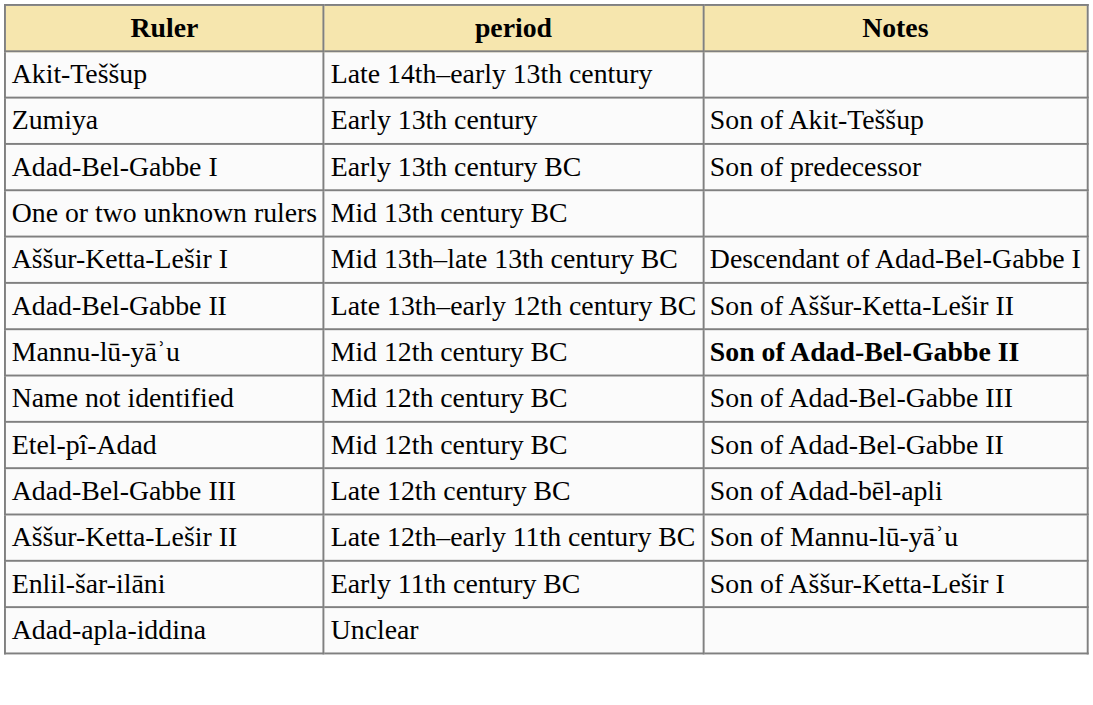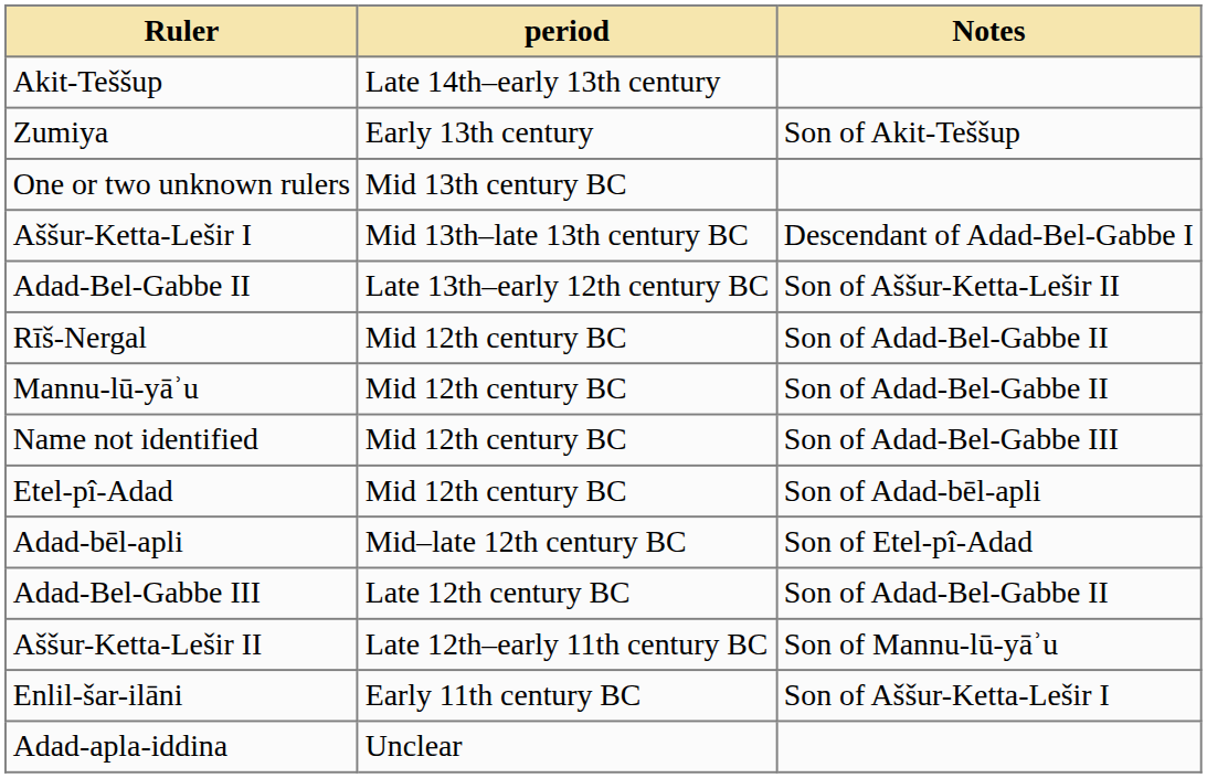 <table class="nowraplinks" cellspacing="0" cellpadding="3" rules="all" style="background:#fbfbfb; border-style: solid; border-width: 1px; font-size:90%; empty-cells:show; border-collapse:collapse">
 <tr style="background:#f6e6ae;">
 <th>Ruler</th>
 <th>period</th>
 <th>Notes</th>
 </tr>
 <tr>
 <td>Akit-Teššup</td>
 <td>Late 14th–early 13th century</td>
 <td></td>
 </tr>
 <tr>
 <td>Zumiya</td>
 <td>Early 13th century</td>
 <td>Son of Akit-Teššup</td>
 </tr>
 <tr>
-<td>Adad-Bel-Gabbe I</td>
-<td>Early 13th century BC</td>
-<td>Son of predecessor</td>
-</tr>
-<tr>
 <td>One or two unknown rulers</td>
 <td>Mid 13th century BC</td>
 <td></td>
 </tr>
 <tr>
 <td>Aššur-Ketta-Lešir I</td>
 <td>Mid 13th–late 13th century BC</td>
 <td>Descendant of Adad-Bel-Gabbe I</td>
 </tr>
 <tr>
 <td>Adad-Bel-Gabbe II</td>
 <td>Late 13th–early 12th century BC</td>
 <td>Son of Aššur-Ketta-Lešir II</td>
 </tr>
 <tr>
+<td>Rīš-Nergal</td>
+<td>Mid 12th century BC</td>
+<td>Son of Adad-Bel-Gabbe II</td>
+</tr>
+<tr>
 <td>Mannu-lū-yāʾu</td>
 <td>Mid 12th century BC</td>
-<td><strong>Son of Adad-Bel-Gabbe II</strong></td>
+<td>Son of Adad-Bel-Gabbe II</td>
 </tr>
 <tr>
 <td>Name not identified</td>
 <td>Mid 12th century BC</td>
 <td>Son of Adad-Bel-Gabbe III</td>
 </tr>
 <tr>
 <td>Etel-pî-Adad</td>
 <td>Mid 12th century BC</td>
-<td>Son of Adad-Bel-Gabbe II</td>
+<td>Son of Adad-bēl-apli</td>
+</tr>
+<tr>
+<td>Adad-bēl-apli</td>
+<td>Mid–late 12th century BC</td>
+<td>Son of Etel-pî-Adad</td>
 </tr>
 <tr>
 <td>Adad-Bel-Gabbe III</td>
 <td>Late 12th century BC</td>
-<td>Son of Adad-bēl-apli</td>
+<td>Son of Adad-Bel-Gabbe II</td>
 </tr>
 <tr>
 <td>Aššur-Ketta-Lešir II</td>
 <td>Late 12th–early 11th century BC</td>
 <td>Son of Mannu-lū-yāʾu</td>
 </tr>
 <tr>
 <td>Enlil-šar-ilāni</td>
 <td>Early 11th century BC</td>
 <td>Son of Aššur-Ketta-Lešir I</td>
 </tr>
 <tr>
 <td>Adad-apla-iddina</td>
 <td>Unclear</td>
 <td></td>
 </tr>
 </table>
